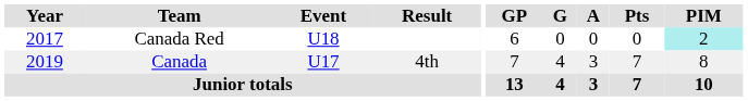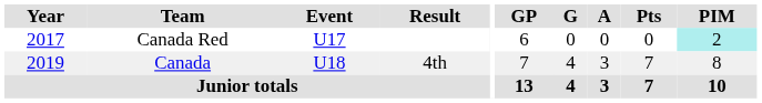 <table border="0" cellpadding="1" cellspacing="0" ID="Table3" style="text-align:center; width:40em">
 <tr bgcolor="#e0e0e0">
 <th>Year</th>
 <th>Team</th>
 <th>Event</th>
 <th>Result</th>
 <th rowspan="99" bgcolor="#ffffff"></th>
 <th>GP</th>
 <th>G</th>
 <th>A</th>
 <th>Pts</th>
 <th>PIM</th>
 </tr>
 <tr>
 <td><a href='#'>2017</a></td>
 <td>Canada Red</td>
-<td><a href='#'>U18</a></td>
+<td><a href='#'>U17</a></td>
 <td></td>
 <td>6</td>
 <td>0</td>
 <td>0</td>
 <td>0</td>
 <td style="background: paleturquoise;">2</td>
 </tr>
 <tr bgcolor="#f0f0f0">
 <td><a href='#'>2019</a></td>
 <td><a href='#'>Canada</a></td>
-<td><a href='#'>U17</a></td>
+<td><a href='#'>U18</a></td>
 <td>4th</td>
 <td>7</td>
 <td>4</td>
 <td>3</td>
 <td>7</td>
 <td>8</td>
 </tr>
 <tr bgcolor="#e0e0e0">
 <th colspan="4">Junior totals</th>
 <th>13</th>
 <th>4</th>
 <th>3</th>
 <th>7</th>
 <th>10</th>
 </tr>
 </table>
